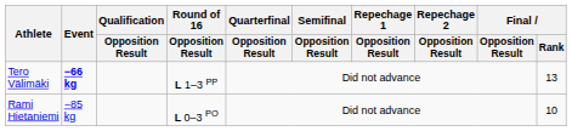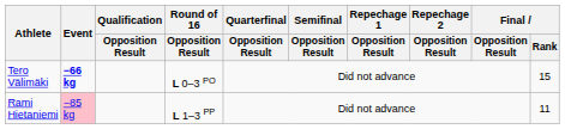 <table class="wikitable" style="font-size:90%">
 <tr>
 <th rowspan=2>Athlete</th>
 <th rowspan=2>Event</th>
 <th>Qualification</th>
 <th>Round of 16</th>
 <th>Quarterfinal</th>
 <th>Semifinal</th>
 <th>Repechage 1</th>
 <th>Repechage 2</th>
 <th colspan=2>Final / </th>
 </tr>
 <tr style="font-size: 95%">
 <th>Opposition<br>Result</th>
 <th>Opposition<br>Result</th>
 <th>Opposition<br>Result</th>
 <th>Opposition<br>Result</th>
 <th>Opposition<br>Result</th>
 <th>Opposition<br>Result</th>
 <th>Opposition<br>Result</th>
 <th>Rank</th>
 </tr>
 <tr align=center>
 <td align=left><a href='#'>Tero Välimäki</a></td>
 <td align=left><strong><a href='#'>−66 kg</a></strong></td>
 <td></td>
-<td><br><strong>L</strong> 1–3 <sup>PP</sup></td>
+<td><br><strong>L</strong> 0–3 <sup>PO</sup></td>
 <td colspan=5>Did not advance</td>
-<td>13</td>
+<td>15</td>
 </tr>
 <tr align=center>
 <td align=left><a href='#'>Rami Hietaniemi</a></td>
-<td align=left><a href='#'>−85 kg</a></td>
+<td align=left style="background: pink;"><a href='#'>−85 kg</a></td>
 <td></td>
-<td><br><strong>L</strong> 0–3 <sup>PO</sup></td>
+<td><br><strong>L</strong> 1–3 <sup>PP</sup></td>
 <td colspan=5>Did not advance</td>
-<td>10</td>
+<td>11</td>
 </tr>
 </table>
